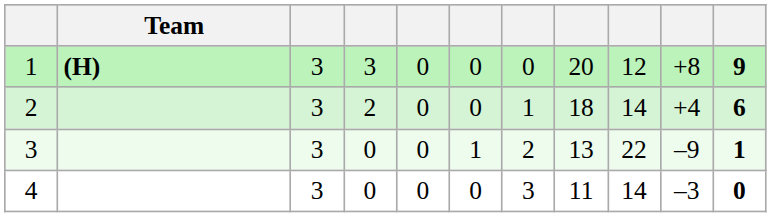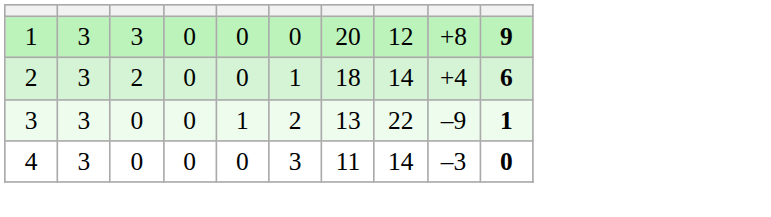 <table class="wikitable" style="text-align: center; font-size: 97%;">
 <tr>
 <th width="25"></th>
-<th width="135">Team</th>
 <th width="25"></th>
 <th width="25"></th>
 <th width="25"></th>
 <th width="25"></th>
 <th width="25"></th>
 <th width="25"></th>
 <th width="25"></th>
 <th width="25"></th>
 <th width="25"></th>
 </tr>
 <tr style="background-color: #bbf3bb;">
 <td>1</td>
-<td align=left> <strong>(H)</strong></td>
 <td>3</td>
 <td>3</td>
 <td>0</td>
 <td>0</td>
 <td>0</td>
 <td>20</td>
 <td>12</td>
 <td>+8</td>
 <td><strong>9</strong></td>
 </tr>
 <tr style="background-color: #d5f4d5;">
 <td>2</td>
-<td align=left></td>
 <td>3</td>
 <td>2</td>
 <td>0</td>
 <td>0</td>
 <td>1</td>
 <td>18</td>
 <td>14</td>
 <td>+4</td>
 <td><strong>6</strong></td>
 </tr>
 <tr style="background-color: #edfced;">
 <td>3</td>
-<td align=left></td>
 <td>3</td>
 <td>0</td>
 <td>0</td>
 <td>1</td>
 <td>2</td>
 <td>13</td>
 <td>22</td>
 <td>–9</td>
 <td><strong>1</strong></td>
 </tr>
 <tr style="background-color: #fefffe;">
 <td>4</td>
-<td align=left></td>
 <td>3</td>
 <td>0</td>
 <td>0</td>
 <td>0</td>
 <td>3</td>
 <td>11</td>
 <td>14</td>
 <td>–3</td>
 <td><strong>0</strong></td>
 </tr>
 </table>
